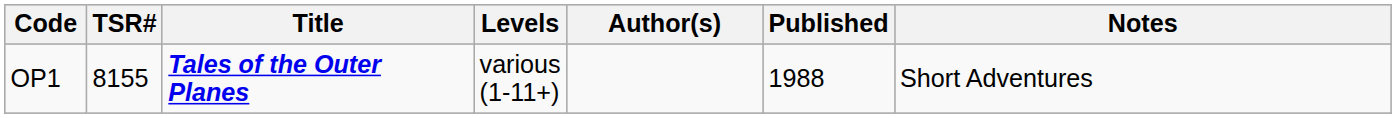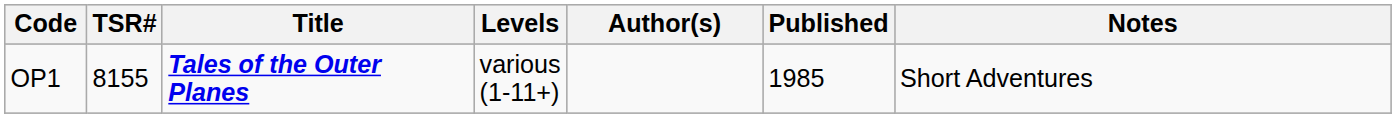 <table class="wikitable" style="width: 100%">
 <tr>
 <th scope="col" style="width: 6%;">Code</th>
 <th>TSR#</th>
 <th scope="col" style="width: 25%;">Title</th>
 <th scope="col" style="width: 6%;">Levels</th>
 <th scope="col" style="width: 15%;">Author(s)</th>
 <th scope="col" style="width: 8%;">Published</th>
 <th scope="col" style="width: 40%;">Notes</th>
 </tr>
 <tr>
 <td>OP1</td>
 <td>8155</td>
 <td><strong><em><a href='#'>Tales of the Outer Planes</a></em></strong></td>
 <td>various (1-11+)</td>
 <td> </td>
-<td>1988</td>
+<td>1985</td>
 <td>Short Adventures</td>
 </tr>
 </table>
